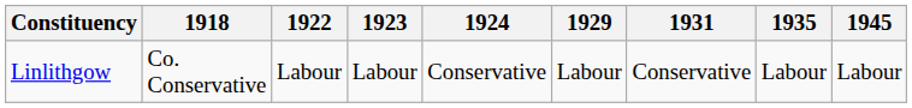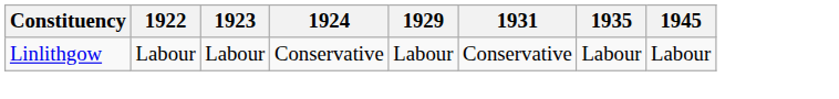 <table class="wikitable sortable">
 <tr>
 <th>Constituency</th>
-<th>1918</th>
 <th>1922</th>
 <th>1923</th>
 <th>1924</th>
 <th>1929</th>
 <th>1931</th>
 <th>1935</th>
 <th>1945</th>
 </tr>
 <tr>
 <td><a href='#'>Linlithgow</a></td>
-<td bgcolor=>Co. Conservative</td>
 <td bgcolor=>Labour</td>
 <td bgcolor=>Labour</td>
 <td bgcolor=>Conservative</td>
 <td bgcolor=>Labour</td>
 <td bgcolor=>Conservative</td>
 <td bgcolor=>Labour</td>
 <td bgcolor=>Labour</td>
 </tr>
 </table>
